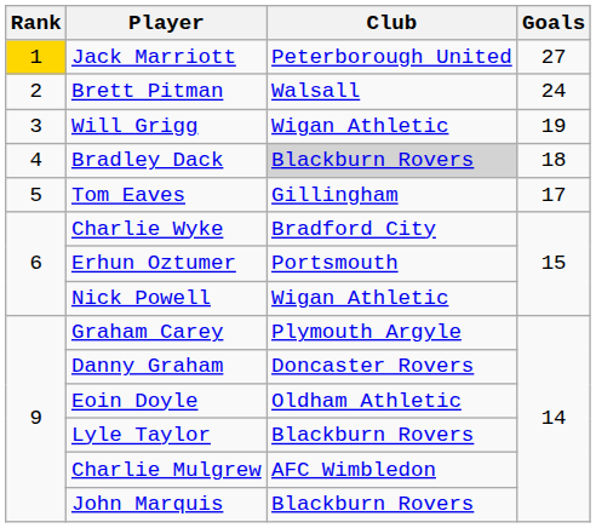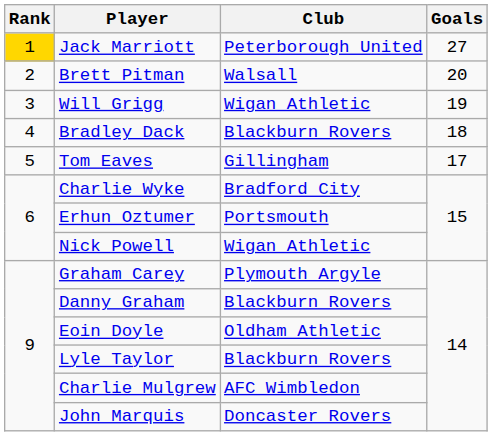 <table class="wikitable" style="text-align:center">
 <tr>
 <th>Rank</th>
 <th>Player</th>
 <th>Club</th>
 <th>Goals</th>
 </tr>
 <tr>
 <td style="background: gold;">1</td>
 <td align="left"> <a href='#'>Jack Marriott</a></td>
 <td align="left"><a href='#'>Peterborough United</a></td>
 <td>27</td>
 </tr>
 <tr>
 <td>2</td>
 <td align="left"> <a href='#'>Brett Pitman</a></td>
 <td align="left"><a href='#'>Walsall</a></td>
-<td>24</td>
+<td>20</td>
 </tr>
 <tr>
 <td>3</td>
 <td align="left"> <a href='#'>Will Grigg</a></td>
 <td align="left"><a href='#'>Wigan Athletic</a></td>
 <td>19</td>
 </tr>
 <tr>
 <td>4</td>
 <td align="left"> <a href='#'>Bradley Dack</a></td>
-<td align="left" style="background: lightgrey;"><a href='#'>Blackburn Rovers</a></td>
+<td align="left"><a href='#'>Blackburn Rovers</a></td>
 <td>18</td>
 </tr>
 <tr>
 <td>5</td>
 <td align="left"> <a href='#'>Tom Eaves</a></td>
 <td align="left"><a href='#'>Gillingham</a></td>
 <td>17</td>
 </tr>
 <tr>
 <td rowspan="3">6</td>
 <td align="left"> <a href='#'>Charlie Wyke</a></td>
 <td align="left"><a href='#'>Bradford City</a></td>
 <td rowspan="3">15</td>
 </tr>
 <tr>
 <td align="left"> <a href='#'>Erhun Oztumer</a></td>
 <td align="left"><a href='#'>Portsmouth</a></td>
 </tr>
 <tr>
 <td align="left"> <a href='#'>Nick Powell</a></td>
 <td align="left"><a href='#'>Wigan Athletic</a></td>
 </tr>
 <tr>
 <td rowspan="6">9</td>
 <td align="left"> <a href='#'>Graham Carey</a></td>
 <td align="left"><a href='#'>Plymouth Argyle</a></td>
 <td rowspan="6">14</td>
 </tr>
 <tr>
 <td align="left"> <a href='#'>Danny Graham</a></td>
-<td align="left"><a href='#'>Doncaster Rovers</a></td>
+<td align="left"><a href='#'>Blackburn Rovers</a></td>
 </tr>
 <tr>
 <td align="left"> <a href='#'>Eoin Doyle</a></td>
 <td align="left"><a href='#'>Oldham Athletic</a></td>
 </tr>
 <tr>
 <td align="left"> <a href='#'>Lyle Taylor</a></td>
 <td align="left"><a href='#'>Blackburn Rovers</a></td>
 </tr>
 <tr>
 <td align="left"> <a href='#'>Charlie Mulgrew</a></td>
 <td align="left"><a href='#'>AFC Wimbledon</a></td>
 </tr>
 <tr>
 <td align="left"> <a href='#'>John Marquis</a></td>
-<td align="left"><a href='#'>Blackburn Rovers</a></td>
+<td align="left"><a href='#'>Doncaster Rovers</a></td>
 </tr>
 </table>
